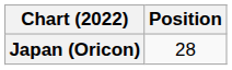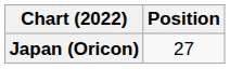 <table class="wikitable sortable plainrowheaders" style="text-align:center">
 <tr>
 <th scope="col">Chart (2022)</th>
 <th scope="col">Position</th>
 </tr>
 <tr>
 <th scope="row">Japan (Oricon)</th>
-<td>28</td>
+<td>27</td>
 </tr>
 </table>
